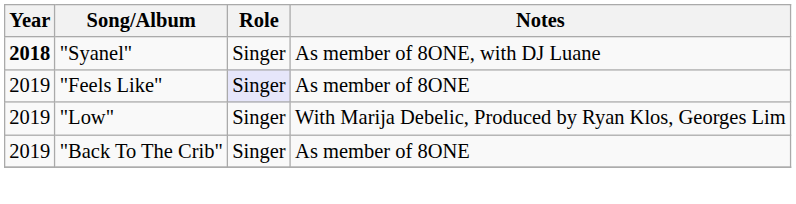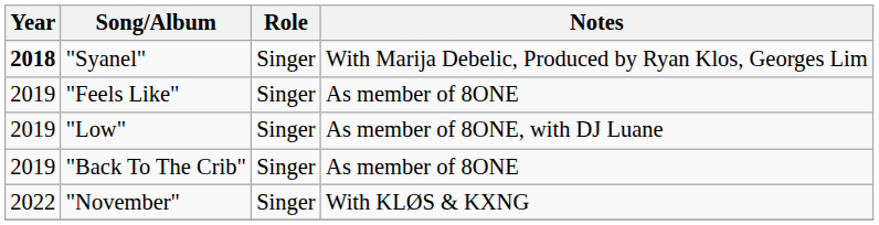 <table class="wikitable sortable">
 <tr>
 <th>Year</th>
 <th>Song/Album</th>
 <th>Role</th>
 <th>Notes</th>
 </tr>
 <tr>
 <td><strong>2018</strong></td>
 <td>"Syanel"</td>
 <td>Singer</td>
-<td>As member of 8ONE, with DJ Luane </td>
+<td>With Marija Debelic, Produced by Ryan Klos, Georges Lim </td>
 </tr>
 <tr>
 <td>2019</td>
 <td>"Feels Like"</td>
-<td style="background: lavender;">Singer</td>
+<td>Singer</td>
 <td>As member of 8ONE </td>
 </tr>
 <tr>
 <td>2019</td>
 <td>"Low"</td>
 <td>Singer</td>
-<td>With Marija Debelic, Produced by Ryan Klos, Georges Lim </td>
+<td>As member of 8ONE, with DJ Luane </td>
 </tr>
 <tr>
 <td>2019</td>
 <td>"Back To The Crib"</td>
 <td>Singer</td>
 <td>As member of 8ONE </td>
 </tr>
 <tr>
+<td>2022</td>
+<td>"November"</td>
+<td>Singer</td>
+<td>With KLØS & KXNG </td>
+</tr>
+<tr>
 </tr>
 </table>
